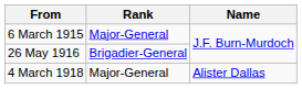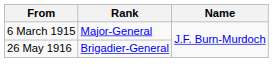 <table class="wikitable">
 <tr>
 <th>From</th>
 <th>Rank</th>
 <th>Name</th>
 </tr>
 <tr>
 <td>6 March 1915</td>
 <td><a href='#'>Major-General</a></td>
 <td rowspan=2><a href='#'>J.F. Burn-Murdoch</a></td>
 </tr>
 <tr>
 <td>26 May 1916</td>
 <td><a href='#'>Brigadier-General</a></td>
 </tr>
-<tr>
-<td>4 March 1918</td>
-<td>Major-General</td>
-<td><a href='#'>Alister Dallas</a></td>
-</tr>
 </table>
